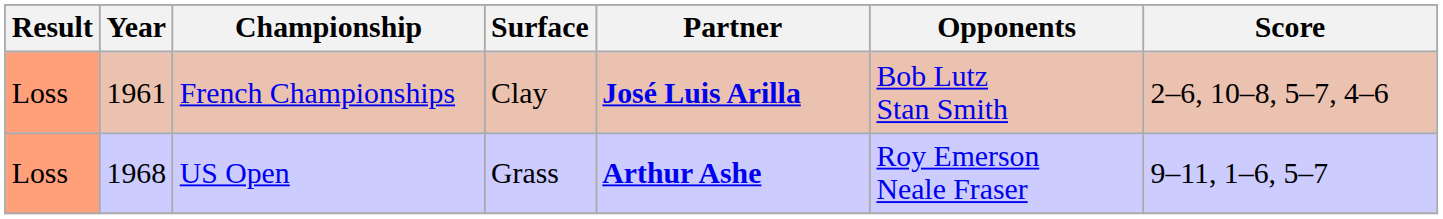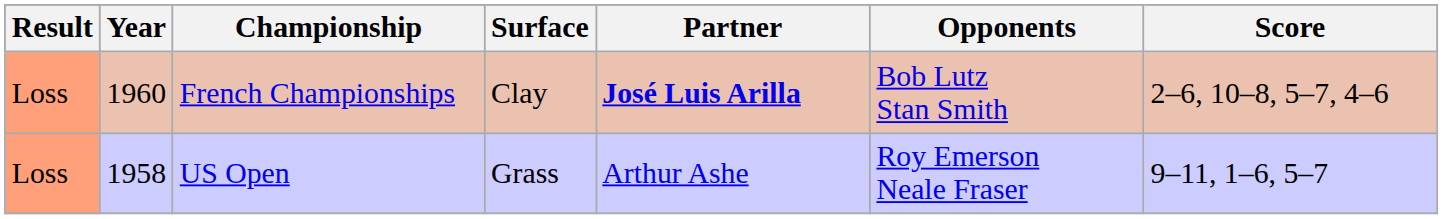 <table class="sortable wikitable">
 <tr>
 <th style="width:40px">Result</th>
 <th style="width:30px">Year</th>
 <th style="width:160px">Championship</th>
 <th style="width:50px">Surface</th>
 <th style="width:140px">Partner</th>
 <th style="width:140px">Opponents</th>
 <th style="width:150px" class="unsortable">Score</th>
 </tr>
 <tr style="background:#ebc2af;">
 <td style="background:#ffa07a;">Loss</td>
-<td>1961</td>
+<td>1960</td>
 <td><a href='#'>French Championships</a></td>
 <td>Clay</td>
 <td><strong> <a href='#'>José Luis Arilla</a></strong></td>
 <td> <a href='#'>Bob Lutz</a> <br>  <a href='#'>Stan Smith</a></td>
 <td>2–6, 10–8, 5–7, 4–6</td>
 </tr>
 <tr style="background:#ccf;">
 <td style="background:#ffa07a;">Loss</td>
-<td>1968</td>
+<td>1958</td>
 <td><a href='#'>US Open</a></td>
 <td>Grass</td>
-<td><strong> <a href='#'>Arthur Ashe</a></strong></td>
+<td> <a href='#'>Arthur Ashe</a></td>
 <td> <a href='#'>Roy Emerson</a><br> <a href='#'>Neale Fraser</a></td>
 <td>9–11, 1–6, 5–7</td>
 </tr>
 </table>
